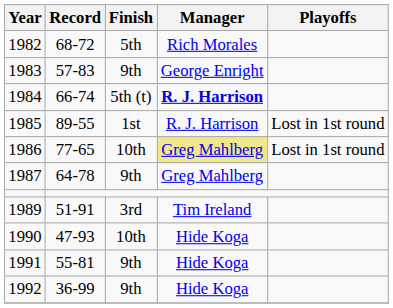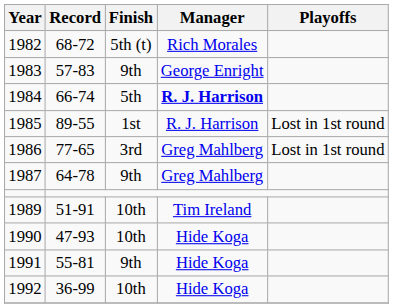 <table class="wikitable">
 <tr style="background: #F2F2F2;">
 <th>Year</th>
 <th>Record</th>
 <th>Finish</th>
 <th>Manager</th>
 <th>Playoffs</th>
 </tr>
 <tr align=center>
 <td>1982</td>
 <td>68-72</td>
-<td>5th</td>
+<td>5th (t)</td>
 <td><a href='#'>Rich Morales</a></td>
 <td></td>
 </tr>
 <tr align=center>
 <td>1983</td>
 <td>57-83</td>
 <td>9th</td>
 <td><a href='#'>George Enright</a></td>
 <td></td>
 </tr>
 <tr align=center>
 <td>1984</td>
 <td>66-74</td>
-<td>5th (t)</td>
+<td>5th</td>
 <td><strong><a href='#'>R. J. Harrison</a></strong></td>
 <td></td>
 </tr>
 <tr align=center>
 <td>1985</td>
 <td>89-55</td>
 <td>1st</td>
 <td><a href='#'>R. J. Harrison</a></td>
 <td>Lost in 1st round</td>
 </tr>
 <tr align=center>
 <td>1986</td>
 <td>77-65</td>
-<td>10th</td>
-<td style="background: khaki;"><a href='#'>Greg Mahlberg</a></td>
+<td>3rd</td>
+<td><a href='#'>Greg Mahlberg</a></td>
 <td>Lost in 1st round</td>
 </tr>
 <tr align=center>
 <td>1987</td>
 <td>64-78</td>
 <td>9th</td>
 <td><a href='#'>Greg Mahlberg</a></td>
 <td></td>
 </tr>
 <tr align=center>
 <td></td>
 </tr>
 <tr align=center>
 <td>1989</td>
 <td>51-91</td>
-<td>3rd</td>
+<td>10th</td>
 <td><a href='#'>Tim Ireland</a></td>
 <td></td>
 </tr>
 <tr align=center>
 <td>1990</td>
 <td>47-93</td>
 <td>10th</td>
 <td><a href='#'>Hide Koga</a></td>
 <td></td>
 </tr>
 <tr align=center>
 <td>1991</td>
 <td>55-81</td>
 <td>9th</td>
 <td><a href='#'>Hide Koga</a></td>
 <td></td>
 </tr>
 <tr align=center>
 <td>1992</td>
 <td>36-99</td>
-<td>9th</td>
+<td>10th</td>
 <td><a href='#'>Hide Koga</a></td>
 <td></td>
 </tr>
 <tr align=center>
 </tr>
 </table>
